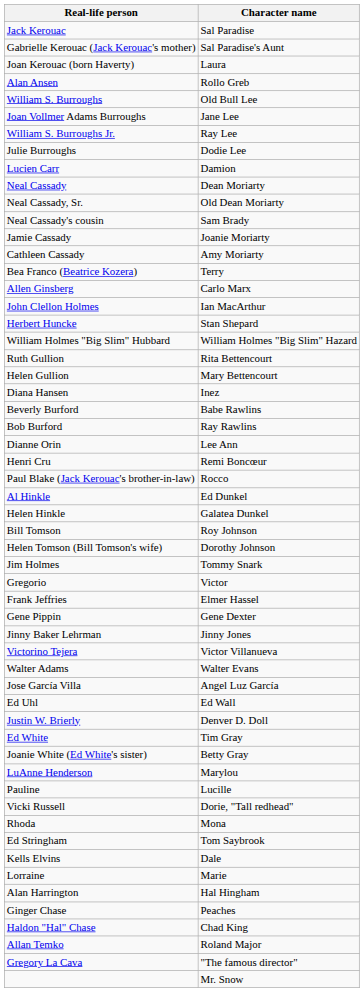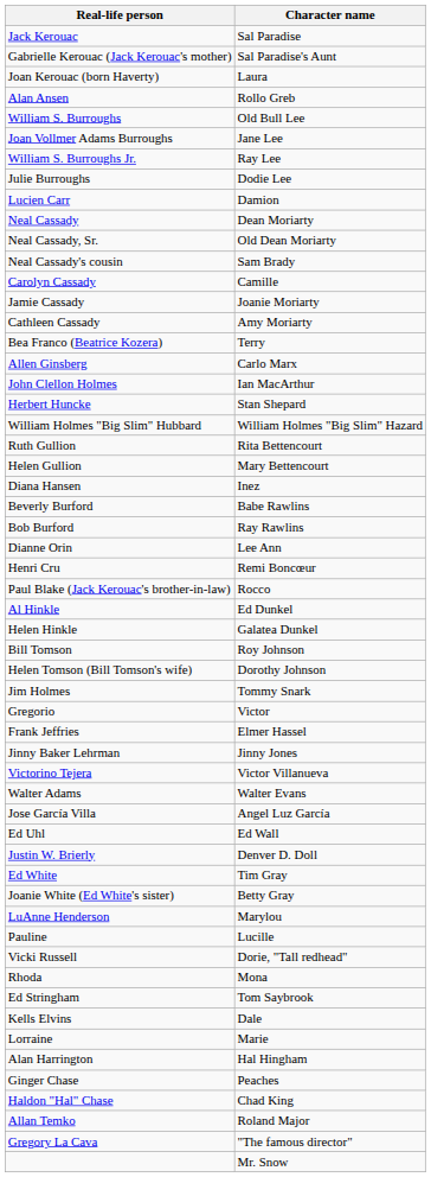 <table class="wikitable">
 <tr>
 <th>Real-life person</th>
 <th>Character name</th>
 </tr>
 <tr>
 <td><a href='#'>Jack Kerouac</a></td>
 <td>Sal Paradise</td>
 </tr>
 <tr>
 <td>Gabrielle Kerouac (<a href='#'>Jack Kerouac</a>'s mother)</td>
 <td>Sal Paradise's Aunt</td>
 </tr>
 <tr>
 <td>Joan Kerouac (born Haverty)</td>
 <td>Laura</td>
 </tr>
 <tr>
 <td><a href='#'>Alan Ansen</a></td>
 <td>Rollo Greb</td>
 </tr>
 <tr>
 <td><a href='#'>William S. Burroughs</a></td>
 <td>Old Bull Lee</td>
 </tr>
 <tr>
 <td><a href='#'>Joan Vollmer</a> Adams Burroughs</td>
 <td>Jane Lee</td>
 </tr>
 <tr>
 <td><a href='#'>William S. Burroughs Jr.</a></td>
 <td>Ray Lee</td>
 </tr>
 <tr>
 <td>Julie Burroughs</td>
 <td>Dodie Lee</td>
 </tr>
 <tr>
 <td><a href='#'>Lucien Carr</a></td>
 <td>Damion</td>
 </tr>
 <tr>
 <td><a href='#'>Neal Cassady</a></td>
 <td>Dean Moriarty</td>
 </tr>
 <tr>
 <td>Neal Cassady, Sr.</td>
 <td>Old Dean Moriarty</td>
 </tr>
 <tr>
 <td>Neal Cassady's cousin</td>
 <td>Sam Brady</td>
+</tr>
+<tr>
+<td><a href='#'>Carolyn Cassady</a></td>
+<td>Camille</td>
 </tr>
 <tr>
 <td>Jamie Cassady</td>
 <td>Joanie Moriarty</td>
 </tr>
 <tr>
 <td>Cathleen Cassady</td>
 <td>Amy Moriarty</td>
 </tr>
 <tr>
 <td>Bea Franco (<a href='#'>Beatrice Kozera</a>)</td>
 <td>Terry</td>
 </tr>
 <tr>
 <td><a href='#'>Allen Ginsberg</a></td>
 <td>Carlo Marx</td>
 </tr>
 <tr>
 <td><a href='#'>John Clellon Holmes</a></td>
 <td>Ian MacArthur</td>
 </tr>
 <tr>
 <td><a href='#'>Herbert Huncke</a></td>
 <td>Stan Shepard</td>
 </tr>
 <tr>
 <td>William Holmes "Big Slim" Hubbard</td>
 <td>William Holmes "Big Slim" Hazard</td>
 </tr>
 <tr>
 <td>Ruth Gullion</td>
 <td>Rita Bettencourt</td>
 </tr>
 <tr>
 <td>Helen Gullion</td>
 <td>Mary Bettencourt</td>
 </tr>
 <tr>
 <td>Diana Hansen</td>
 <td>Inez</td>
 </tr>
 <tr>
 <td>Beverly Burford</td>
 <td>Babe Rawlins</td>
 </tr>
 <tr>
 <td>Bob Burford</td>
 <td>Ray Rawlins</td>
 </tr>
 <tr>
 <td>Dianne Orin</td>
 <td>Lee Ann</td>
 </tr>
 <tr>
 <td>Henri Cru</td>
 <td>Remi Boncœur</td>
 </tr>
 <tr>
 <td>Paul Blake (<a href='#'>Jack Kerouac</a>'s brother-in-law)</td>
 <td>Rocco</td>
 </tr>
 <tr>
 <td><a href='#'>Al Hinkle</a></td>
 <td>Ed Dunkel</td>
 </tr>
 <tr>
 <td>Helen Hinkle</td>
 <td>Galatea Dunkel</td>
 </tr>
 <tr>
 <td>Bill Tomson</td>
 <td>Roy Johnson</td>
 </tr>
 <tr>
 <td>Helen Tomson (Bill Tomson's wife)</td>
 <td>Dorothy Johnson</td>
 </tr>
 <tr>
 <td>Jim Holmes</td>
 <td>Tommy Snark</td>
 </tr>
 <tr>
 <td>Gregorio</td>
 <td>Victor</td>
 </tr>
 <tr>
 <td>Frank Jeffries</td>
 <td>Elmer Hassel</td>
 </tr>
 <tr>
-<td>Gene Pippin</td>
-<td>Gene Dexter</td>
-</tr>
-<tr>
 <td>Jinny Baker Lehrman</td>
 <td>Jinny Jones</td>
 </tr>
 <tr>
 <td><a href='#'>Victorino Tejera</a></td>
 <td>Victor Villanueva</td>
 </tr>
 <tr>
 <td>Walter Adams</td>
 <td>Walter Evans</td>
 </tr>
 <tr>
 <td>Jose García Villa</td>
 <td>Angel Luz García</td>
 </tr>
 <tr>
 <td>Ed Uhl</td>
 <td>Ed Wall</td>
 </tr>
 <tr>
 <td><a href='#'>Justin W. Brierly</a></td>
 <td>Denver D. Doll</td>
 </tr>
 <tr>
 <td><a href='#'>Ed White</a></td>
 <td>Tim Gray</td>
 </tr>
 <tr>
 <td>Joanie White (<a href='#'>Ed White</a>'s sister)</td>
 <td>Betty Gray</td>
 </tr>
 <tr>
 <td><a href='#'>LuAnne Henderson</a></td>
 <td>Marylou</td>
 </tr>
 <tr>
 <td>Pauline</td>
 <td>Lucille</td>
 </tr>
 <tr>
 <td>Vicki Russell</td>
 <td>Dorie, "Tall redhead"</td>
 </tr>
 <tr>
 <td>Rhoda</td>
 <td>Mona</td>
 </tr>
 <tr>
 <td>Ed Stringham</td>
 <td>Tom Saybrook</td>
 </tr>
 <tr>
 <td>Kells Elvins</td>
 <td>Dale</td>
 </tr>
 <tr>
 <td>Lorraine</td>
 <td>Marie</td>
 </tr>
 <tr>
 <td>Alan Harrington</td>
 <td>Hal Hingham</td>
 </tr>
 <tr>
 <td>Ginger Chase</td>
 <td>Peaches</td>
 </tr>
 <tr>
 <td><a href='#'>Haldon "Hal" Chase</a></td>
 <td>Chad King</td>
 </tr>
 <tr>
 <td><a href='#'>Allan Temko</a></td>
 <td>Roland Major</td>
 </tr>
 <tr>
 <td><a href='#'>Gregory La Cava</a></td>
 <td>"The famous director"</td>
 </tr>
 <tr>
 <td></td>
 <td>Mr. Snow</td>
 </tr>
 </table>
